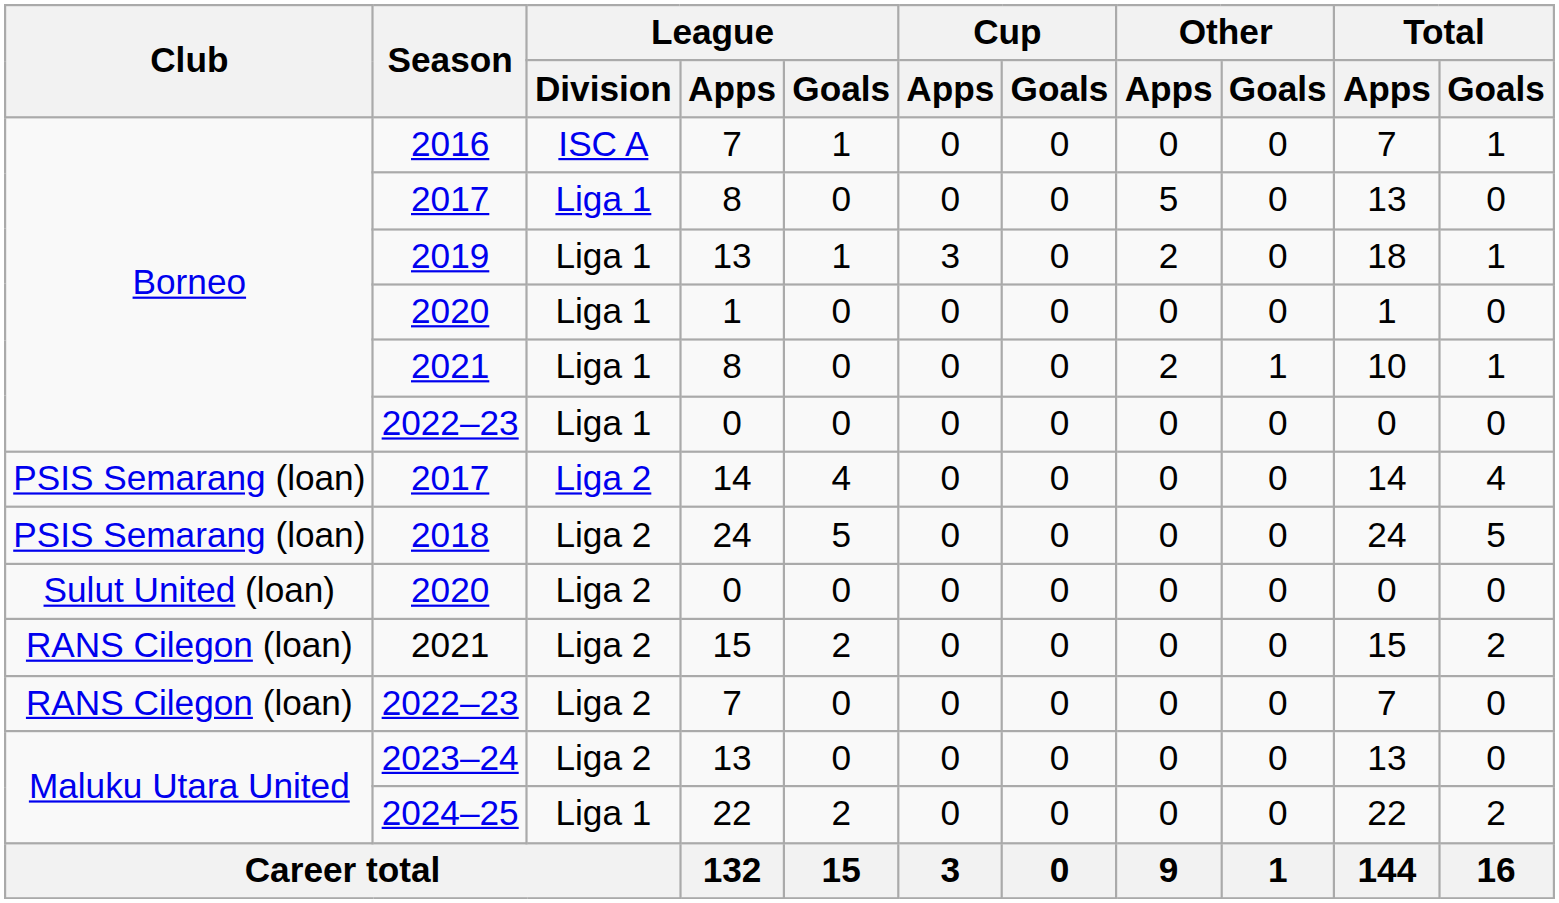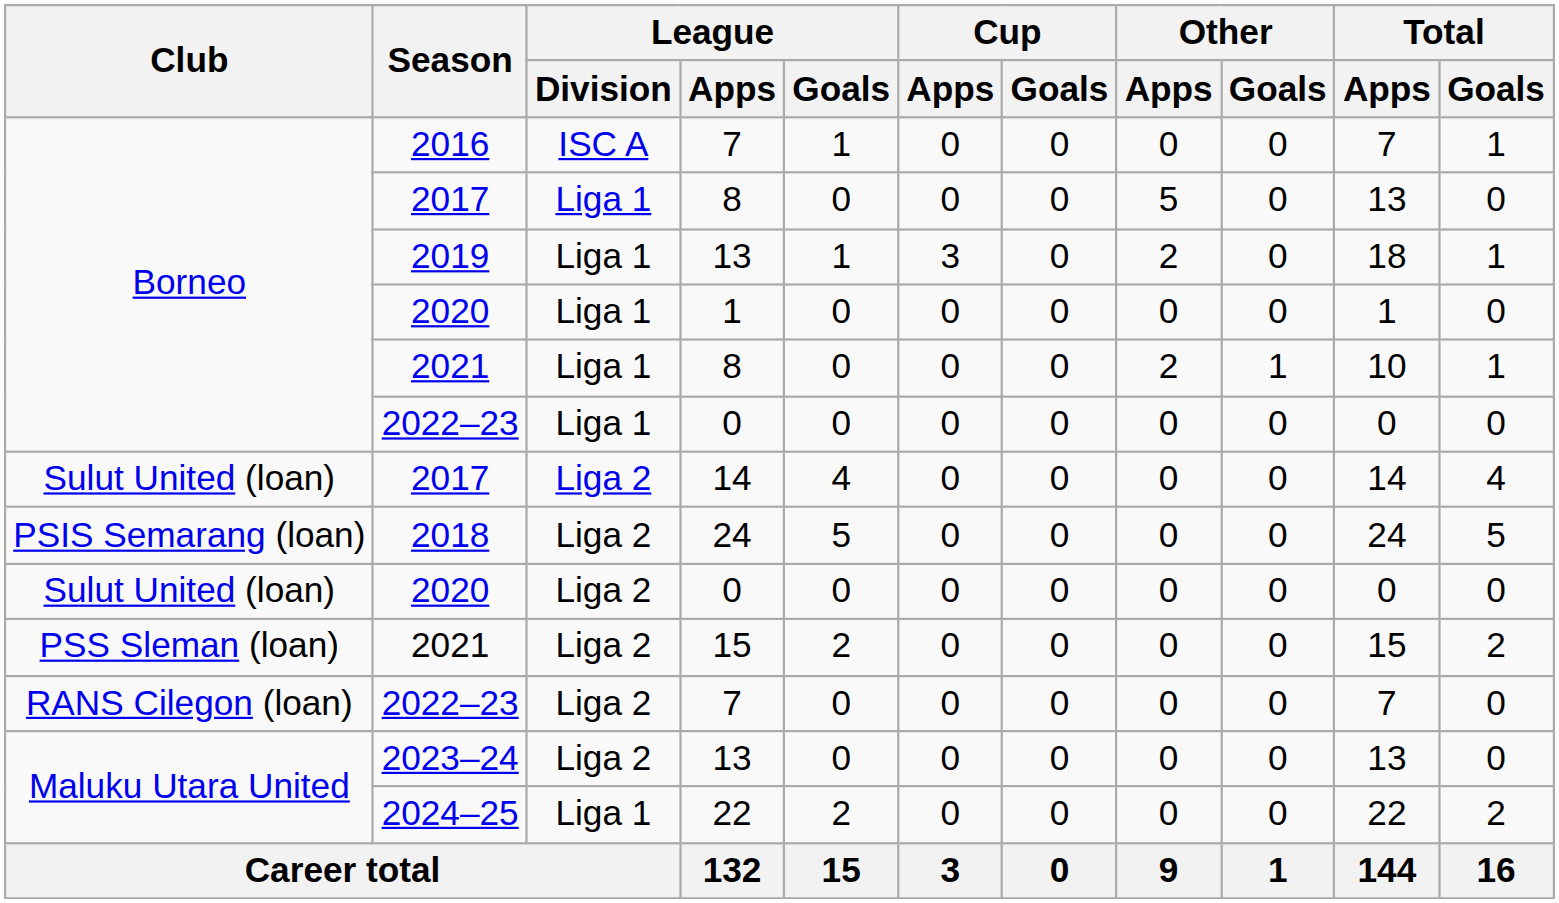 <table class="wikitable" style="text-align:center">
 <tr>
 <th rowspan="2">Club</th>
 <th rowspan="2">Season</th>
 <th colspan="3">League</th>
 <th colspan="2">Cup</th>
 <th colspan="2">Other</th>
 <th colspan="2">Total</th>
 </tr>
 <tr>
 <th>Division</th>
 <th>Apps</th>
 <th>Goals</th>
 <th>Apps</th>
 <th>Goals</th>
 <th>Apps</th>
 <th>Goals</th>
 <th>Apps</th>
 <th>Goals</th>
 </tr>
 <tr>
 <td rowspan="6" valign="center"><a href='#'>Borneo</a></td>
 <td><a href='#'>2016</a></td>
 <td><a href='#'>ISC A</a></td>
 <td>7</td>
 <td>1</td>
 <td>0</td>
 <td>0</td>
 <td>0</td>
 <td>0</td>
 <td>7</td>
 <td>1</td>
 </tr>
 <tr>
 <td><a href='#'>2017</a></td>
 <td><a href='#'>Liga 1</a></td>
 <td>8</td>
 <td>0</td>
 <td>0</td>
 <td>0</td>
 <td>5</td>
 <td>0</td>
 <td>13</td>
 <td>0</td>
 </tr>
 <tr>
 <td><a href='#'>2019</a></td>
 <td>Liga 1</td>
 <td>13</td>
 <td>1</td>
 <td>3</td>
 <td>0</td>
 <td>2</td>
 <td>0</td>
 <td>18</td>
 <td>1</td>
 </tr>
 <tr>
 <td><a href='#'>2020</a></td>
 <td>Liga 1</td>
 <td>1</td>
 <td>0</td>
 <td>0</td>
 <td>0</td>
 <td>0</td>
 <td>0</td>
 <td>1</td>
 <td>0</td>
 </tr>
 <tr>
 <td><a href='#'>2021</a></td>
 <td>Liga 1</td>
 <td>8</td>
 <td>0</td>
 <td>0</td>
 <td>0</td>
 <td>2</td>
 <td>1</td>
 <td>10</td>
 <td>1</td>
 </tr>
 <tr>
 <td><a href='#'>2022–23</a></td>
 <td rowspan="1" valign="center">Liga 1</td>
 <td>0</td>
 <td>0</td>
 <td>0</td>
 <td>0</td>
 <td>0</td>
 <td>0</td>
 <td>0</td>
 <td>0</td>
 </tr>
 <tr>
-<td rowspan="1" valign="center"><a href='#'>PSIS Semarang</a> (loan)</td>
+<td rowspan="1" valign="center"><a href='#'>Sulut United</a> (loan)</td>
 <td><a href='#'>2017</a></td>
 <td><a href='#'>Liga 2</a></td>
 <td>14</td>
 <td>4</td>
 <td>0</td>
 <td>0</td>
 <td>0</td>
 <td>0</td>
 <td>14</td>
 <td>4</td>
 </tr>
 <tr>
 <td rowspan="1" valign="center"><a href='#'>PSIS Semarang</a> (loan)</td>
 <td><a href='#'>2018</a></td>
 <td>Liga 2</td>
 <td>24</td>
 <td>5</td>
 <td>0</td>
 <td>0</td>
 <td>0</td>
 <td>0</td>
 <td>24</td>
 <td>5</td>
 </tr>
 <tr>
 <td rowspan="1" valign="center"><a href='#'>Sulut United</a> (loan)</td>
 <td><a href='#'>2020</a></td>
 <td>Liga 2</td>
 <td>0</td>
 <td>0</td>
 <td>0</td>
 <td>0</td>
 <td>0</td>
 <td>0</td>
 <td>0</td>
 <td>0</td>
 </tr>
 <tr>
-<td rowspan="1" valign="center"><a href='#'>RANS Cilegon</a> (loan)</td>
+<td rowspan="1" valign="center"><a href='#'>PSS Sleman</a> (loan)</td>
 <td>2021</td>
 <td>Liga 2</td>
 <td>15</td>
 <td>2</td>
 <td>0</td>
 <td>0</td>
 <td>0</td>
 <td>0</td>
 <td>15</td>
 <td>2</td>
 </tr>
 <tr>
 <td rowspan="1" valign="center"><a href='#'>RANS Cilegon</a> (loan)</td>
 <td><a href='#'>2022–23</a></td>
 <td rowspan="1">Liga 2</td>
 <td>7</td>
 <td>0</td>
 <td>0</td>
 <td>0</td>
 <td>0</td>
 <td>0</td>
 <td>7</td>
 <td>0</td>
 </tr>
 <tr>
 <td rowspan="2"><a href='#'>Maluku Utara United</a></td>
 <td><a href='#'>2023–24</a></td>
 <td rowspan="1">Liga 2</td>
 <td>13</td>
 <td>0</td>
 <td>0</td>
 <td>0</td>
 <td>0</td>
 <td>0</td>
 <td>13</td>
 <td>0</td>
 </tr>
 <tr>
 <td><a href='#'>2024–25</a></td>
 <td rowspan="1">Liga 1</td>
 <td>22</td>
 <td>2</td>
 <td>0</td>
 <td>0</td>
 <td>0</td>
 <td>0</td>
 <td>22</td>
 <td>2</td>
 </tr>
 <tr>
 <th colspan="3">Career total</th>
 <th>132</th>
 <th>15</th>
 <th>3</th>
 <th>0</th>
 <th>9</th>
 <th>1</th>
 <th>144</th>
 <th>16</th>
 </tr>
 </table>
